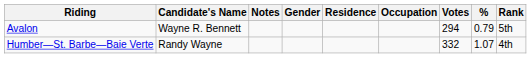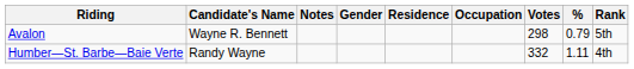 <table class="wikitable" border="1">
 <tr>
 <th>Riding</th>
 <th>Candidate's Name</th>
 <th>Notes</th>
 <th>Gender</th>
 <th>Residence</th>
 <th>Occupation</th>
 <th>Votes</th>
 <th>%</th>
 <th>Rank</th>
 </tr>
 <tr>
 <td><a href='#'>Avalon</a></td>
 <td>Wayne R. Bennett</td>
 <td></td>
 <td></td>
 <td></td>
 <td></td>
-<td>294</td>
+<td>298</td>
 <td>0.79</td>
 <td>5th</td>
 </tr>
 <tr>
 <td><a href='#'>Humber—St. Barbe—Baie Verte</a></td>
 <td>Randy Wayne</td>
 <td></td>
 <td></td>
 <td></td>
 <td></td>
 <td>332</td>
-<td>1.07</td>
+<td>1.11</td>
 <td>4th</td>
 </tr>
 </table>
